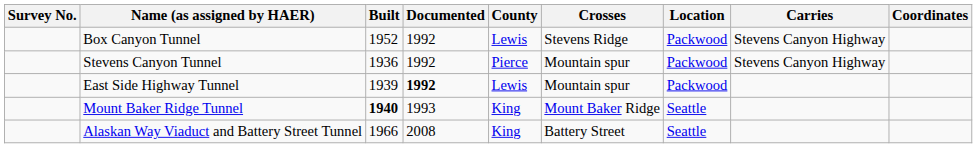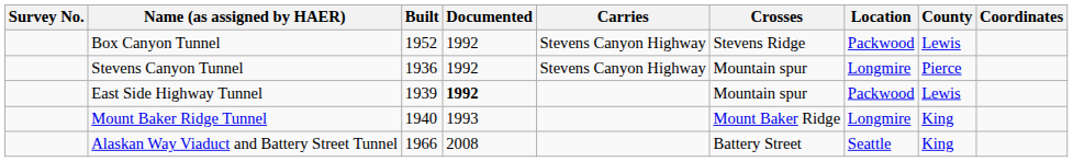 <table class="wikitable sortable">
 <tr>
 <th>Survey No.</th>
 <th>Name (as assigned by HAER)</th>
 <th>Built</th>
 <th>Documented</th>
-<th>County</th>
+<th>Carries</th>
 <th>Crosses</th>
 <th>Location</th>
-<th>Carries</th>
+<th>County</th>
 <th>Coordinates</th>
 </tr>
 <tr>
 <td></td>
 <td>Box Canyon Tunnel</td>
 <td>1952</td>
 <td>1992</td>
-<td><a href='#'>Lewis</a></td>
+<td>Stevens Canyon Highway</td>
 <td>Stevens Ridge</td>
 <td><a href='#'>Packwood</a></td>
-<td>Stevens Canyon Highway</td>
+<td><a href='#'>Lewis</a></td>
 <td></td>
 </tr>
 <tr>
 <td></td>
 <td>Stevens Canyon Tunnel</td>
 <td>1936</td>
 <td>1992</td>
+<td>Stevens Canyon Highway</td>
+<td>Mountain spur</td>
+<td><a href='#'>Longmire</a></td>
 <td><a href='#'>Pierce</a></td>
-<td>Mountain spur</td>
-<td><a href='#'>Packwood</a></td>
-<td>Stevens Canyon Highway</td>
 <td></td>
 </tr>
 <tr>
 <td></td>
 <td>East Side Highway Tunnel</td>
 <td>1939</td>
 <td><strong>1992</strong></td>
-<td><a href='#'>Lewis</a></td>
+<td></td>
 <td>Mountain spur</td>
 <td><a href='#'>Packwood</a></td>
-<td></td>
+<td><a href='#'>Lewis</a></td>
 <td></td>
 </tr>
 <tr>
 <td></td>
 <td><a href='#'>Mount Baker Ridge Tunnel</a></td>
-<td><strong>1940</strong></td>
+<td>1940</td>
 <td>1993</td>
+<td></td>
+<td><a href='#'>Mount Baker</a> Ridge</td>
+<td><a href='#'>Longmire</a></td>
 <td><a href='#'>King</a></td>
-<td><a href='#'>Mount Baker</a> Ridge</td>
-<td><a href='#'>Seattle</a></td>
-<td></td>
 <td></td>
 </tr>
 <tr>
 <td></td>
 <td><a href='#'>Alaskan Way Viaduct</a> and Battery Street Tunnel</td>
 <td>1966</td>
 <td>2008</td>
-<td><a href='#'>King</a></td>
+<td></td>
 <td>Battery Street</td>
 <td><a href='#'>Seattle</a></td>
-<td></td>
+<td><a href='#'>King</a></td>
 <td></td>
 </tr>
 </table>
